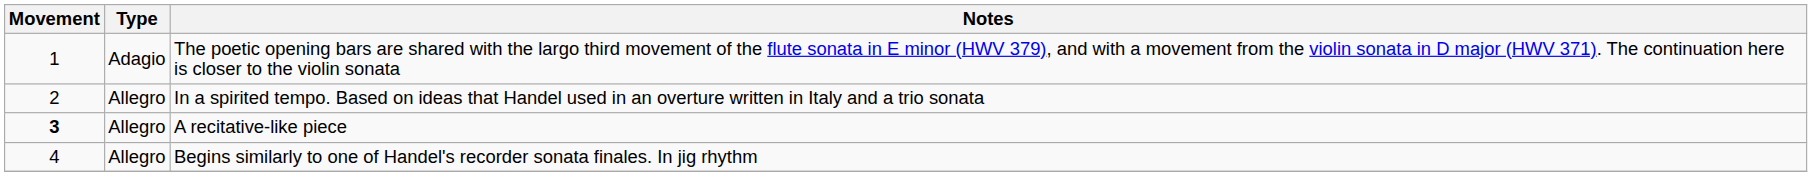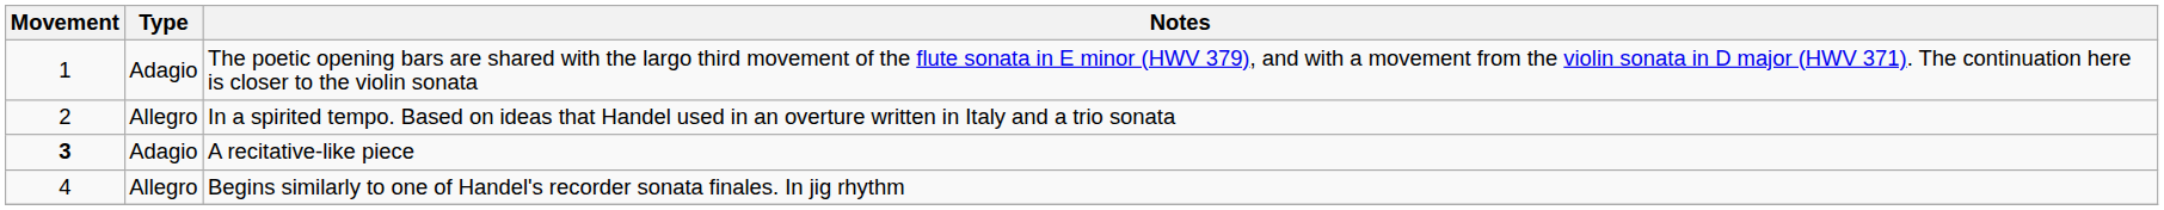 <table class="wikitable" border="1">
 <tr>
 <th bgcolor=ececec>Movement</th>
 <th bgcolor=ececec>Type</th>
 <th bgcolor=ececec>Notes</th>
 </tr>
 <tr>
 <td align=center>1</td>
 <td>Adagio</td>
 <td>The poetic opening bars are shared with the largo third movement of the <a href='#'>flute sonata in E minor (HWV 379)</a>, and with a movement from the <a href='#'>violin sonata in D major (HWV 371)</a>. The continuation here is closer to the violin sonata</td>
 </tr>
 <tr>
 <td align=center>2</td>
 <td>Allegro</td>
 <td>In a  spirited tempo. Based on ideas that Handel used in an overture written in Italy and a trio sonata</td>
 </tr>
 <tr>
 <td align=center><strong>3</strong></td>
-<td>Allegro</td>
+<td>Adagio</td>
 <td>A recitative-like piece</td>
 </tr>
 <tr>
 <td align=center>4</td>
 <td>Allegro</td>
 <td>Begins similarly to one of Handel's recorder sonata finales. In jig rhythm</td>
 </tr>
 <tr>
 </tr>
 </table>
